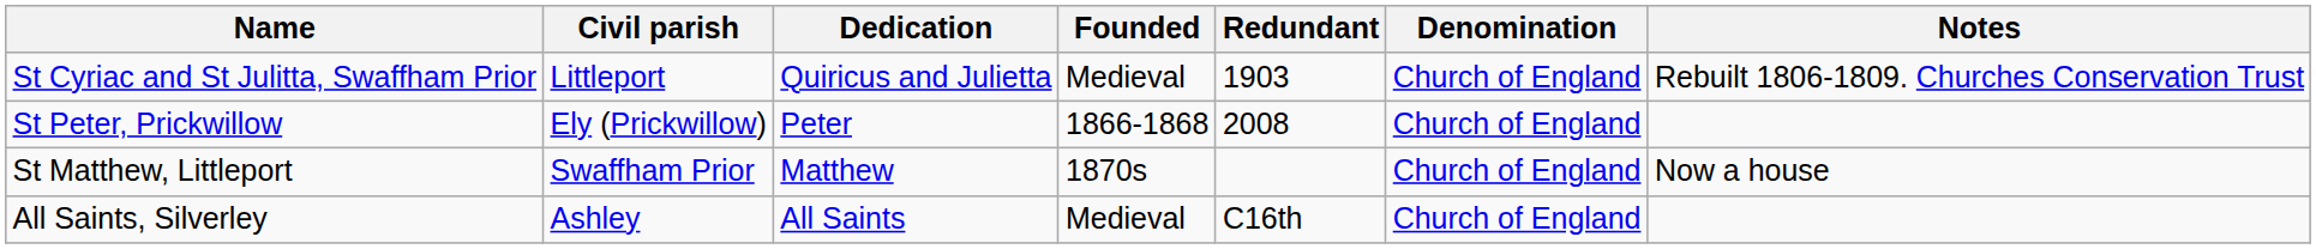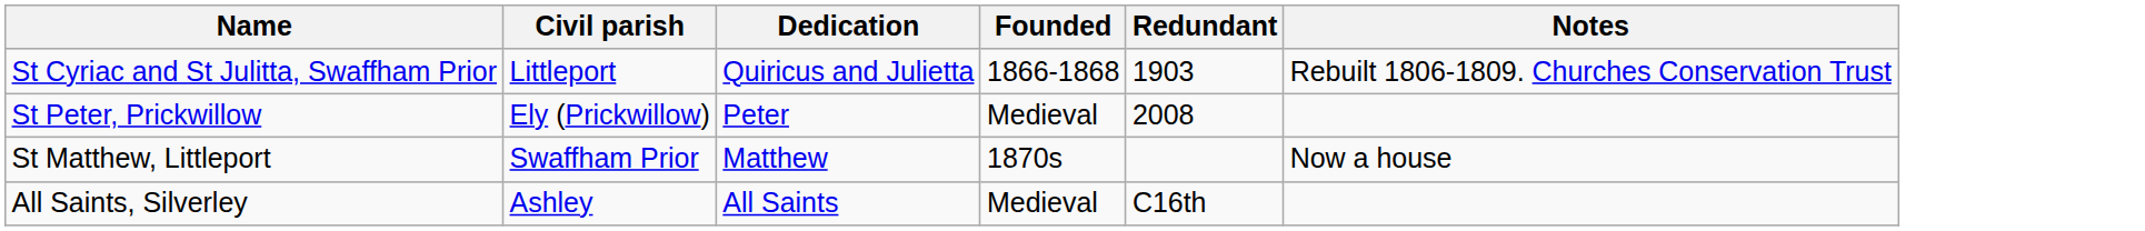 <table class="wikitable sortable">
 <tr>
 <th scope="col">Name</th>
 <th>Civil parish</th>
 <th>Dedication</th>
 <th>Founded</th>
 <th>Redundant</th>
-<th scope="col">Denomination</th>
 <th>Notes</th>
 </tr>
 <tr>
 <td><a href='#'>St Cyriac and St Julitta, Swaffham Prior</a></td>
 <td><a href='#'>Littleport</a></td>
 <td><a href='#'>Quiricus and Julietta</a></td>
-<td>Medieval</td>
+<td>1866-1868</td>
 <td>1903</td>
-<td><a href='#'>Church of England</a></td>
 <td>Rebuilt 1806-1809. <a href='#'>Churches Conservation Trust</a></td>
 </tr>
 <tr>
 <td><a href='#'>St Peter, Prickwillow</a></td>
 <td><a href='#'>Ely</a> (<a href='#'>Prickwillow</a>)</td>
 <td><a href='#'>Peter</a></td>
-<td>1866-1868</td>
+<td>Medieval</td>
 <td>2008</td>
-<td><a href='#'>Church of England</a></td>
 <td></td>
 </tr>
 <tr>
 <td>St Matthew, Littleport</td>
 <td><a href='#'>Swaffham Prior</a></td>
 <td><a href='#'>Matthew</a></td>
 <td>1870s</td>
 <td></td>
-<td><a href='#'>Church of England</a></td>
 <td>Now a house</td>
 </tr>
 <tr>
 <td>All Saints, Silverley</td>
 <td><a href='#'>Ashley</a></td>
 <td><a href='#'>All Saints</a></td>
 <td>Medieval</td>
 <td>C16th</td>
-<td><a href='#'>Church of England</a></td>
 <td></td>
 </tr>
 </table>
